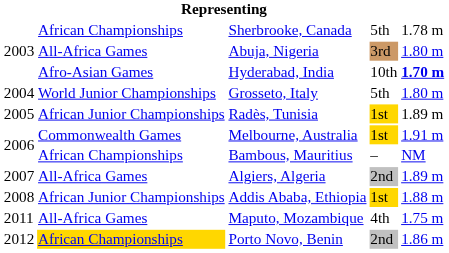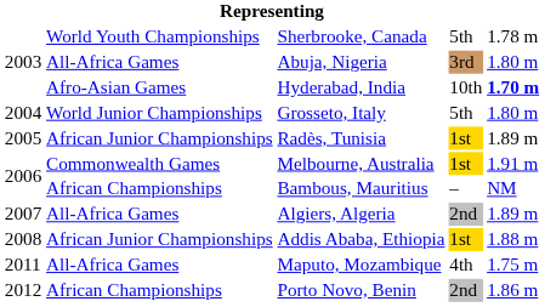 <table>
 <tr>
 <th colspan="6">Representing </th>
 </tr>
 <tr>
 <td rowspan=3>2003</td>
-<td><a href='#'>African Championships</a></td>
+<td><a href='#'>World Youth Championships</a></td>
 <td><a href='#'>Sherbrooke, Canada</a></td>
 <td>5th</td>
 <td>1.78 m</td>
 </tr>
 <tr>
 <td><a href='#'>All-Africa Games</a></td>
 <td><a href='#'>Abuja, Nigeria</a></td>
 <td bgcolor=cc9966>3rd</td>
 <td><a href='#'>1.80 m</a></td>
 </tr>
 <tr>
 <td><a href='#'>Afro-Asian Games</a></td>
 <td><a href='#'>Hyderabad, India</a></td>
 <td>10th</td>
 <td><strong><a href='#'>1.70 m</a></strong></td>
 </tr>
 <tr>
 <td>2004</td>
 <td><a href='#'>World Junior Championships</a></td>
 <td><a href='#'>Grosseto, Italy</a></td>
 <td>5th</td>
 <td><a href='#'>1.80 m</a></td>
 </tr>
 <tr>
 <td>2005</td>
 <td><a href='#'>African Junior Championships</a></td>
 <td><a href='#'>Radès, Tunisia</a></td>
 <td bgcolor=gold>1st</td>
 <td>1.89 m</td>
 </tr>
 <tr>
 <td rowspan=2>2006</td>
 <td><a href='#'>Commonwealth Games</a></td>
 <td><a href='#'>Melbourne, Australia</a></td>
 <td bgcolor=gold>1st</td>
 <td><a href='#'>1.91 m</a></td>
 </tr>
 <tr>
 <td><a href='#'>African Championships</a></td>
 <td><a href='#'>Bambous, Mauritius</a></td>
 <td>–</td>
 <td><a href='#'>NM</a></td>
 </tr>
 <tr>
 <td>2007</td>
 <td><a href='#'>All-Africa Games</a></td>
 <td><a href='#'>Algiers, Algeria</a></td>
 <td bgcolor=silver>2nd</td>
 <td><a href='#'>1.89 m</a></td>
 </tr>
 <tr>
 <td>2008</td>
 <td><a href='#'>African Junior Championships</a></td>
 <td><a href='#'>Addis Ababa, Ethiopia</a></td>
 <td bgcolor=gold>1st</td>
 <td><a href='#'>1.88 m</a></td>
 </tr>
 <tr>
 <td>2011</td>
 <td><a href='#'>All-Africa Games</a></td>
 <td><a href='#'>Maputo, Mozambique</a></td>
 <td>4th</td>
 <td><a href='#'>1.75 m</a></td>
 </tr>
 <tr>
 <td>2012</td>
-<td style="background: gold;"><a href='#'>African Championships</a></td>
+<td><a href='#'>African Championships</a></td>
 <td><a href='#'>Porto Novo, Benin</a></td>
 <td bgcolor=silver>2nd</td>
 <td><a href='#'>1.86 m</a></td>
 </tr>
 </table>
